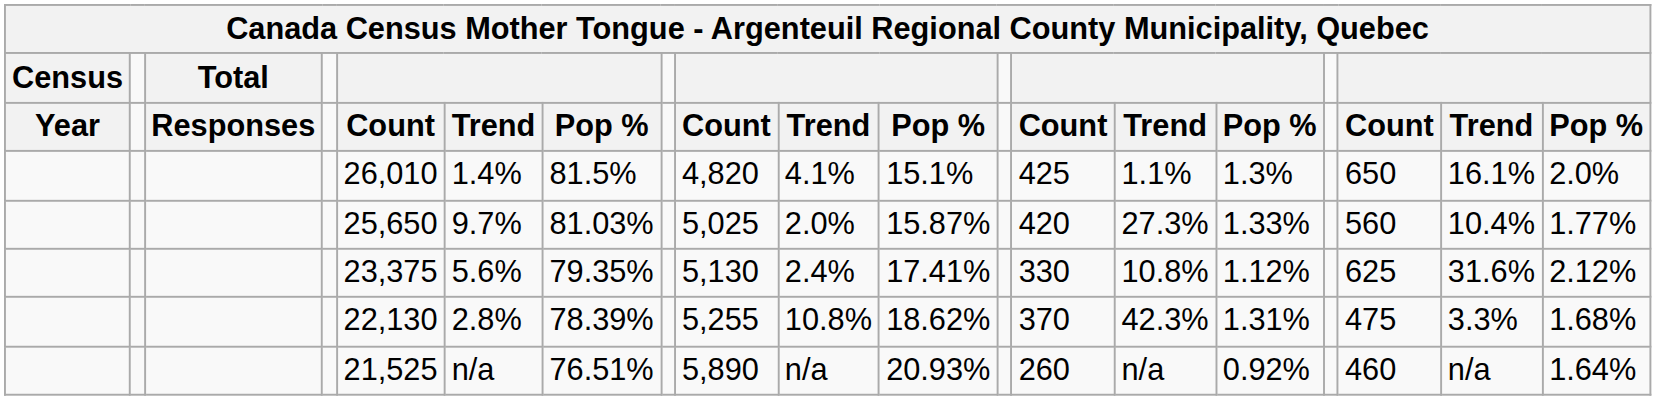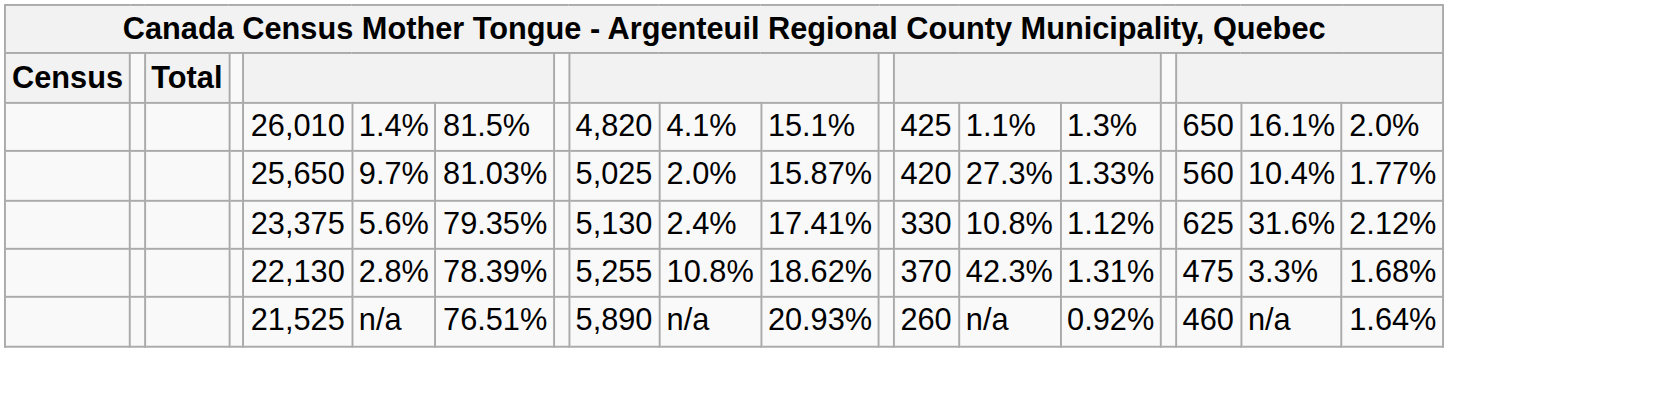 <table class="wikitable">
 <tr>
 <th colspan="19">Canada Census Mother Tongue - Argenteuil Regional County Municipality, Quebec</th>
 </tr>
 <tr>
 <th>Census</th>
 <td></td>
 <th>Total</th>
 <td colspan="1"></td>
 <th colspan="3"></th>
 <td colspan="1"></td>
 <th colspan="3"></th>
 <td colspan="1"></td>
 <th colspan="3"></th>
 <td colspan="1"></td>
 <th colspan="3"></th>
-</tr>
-<tr>
-<th>Year</th>
-<td></td>
-<th>Responses</th>
-<td></td>
-<th>Count</th>
-<th>Trend</th>
-<th>Pop %</th>
-<td></td>
-<th>Count</th>
-<th>Trend</th>
-<th>Pop %</th>
-<td></td>
-<th>Count</th>
-<th>Trend</th>
-<th>Pop %</th>
-<td></td>
-<th>Count</th>
-<th>Trend</th>
-<th>Pop %</th>
 </tr>
 <tr>
 <td></td>
 <td></td>
 <td></td>
 <td></td>
 <td>26,010</td>
 <td> 1.4%</td>
 <td>81.5%</td>
 <td></td>
 <td>4,820</td>
 <td> 4.1%</td>
 <td>15.1%</td>
 <td></td>
 <td>425</td>
 <td> 1.1%</td>
 <td>1.3%</td>
 <td></td>
 <td>650</td>
 <td> 16.1%</td>
 <td>2.0%</td>
 </tr>
 <tr>
 <td></td>
 <td></td>
 <td></td>
 <td></td>
 <td>25,650</td>
 <td> 9.7%</td>
 <td>81.03%</td>
 <td></td>
 <td>5,025</td>
 <td> 2.0%</td>
 <td>15.87%</td>
 <td></td>
 <td>420</td>
 <td> 27.3%</td>
 <td>1.33%</td>
 <td></td>
 <td>560</td>
 <td> 10.4%</td>
 <td>1.77%</td>
 </tr>
 <tr>
 <td></td>
 <td></td>
 <td></td>
 <td></td>
 <td>23,375</td>
 <td> 5.6%</td>
 <td>79.35%</td>
 <td></td>
 <td>5,130</td>
 <td> 2.4%</td>
 <td>17.41%</td>
 <td></td>
 <td>330</td>
 <td> 10.8%</td>
 <td>1.12%</td>
 <td></td>
 <td>625</td>
 <td> 31.6%</td>
 <td>2.12%</td>
 </tr>
 <tr>
 <td></td>
 <td></td>
 <td></td>
 <td></td>
 <td>22,130</td>
 <td> 2.8%</td>
 <td>78.39%</td>
 <td></td>
 <td>5,255</td>
 <td> 10.8%</td>
 <td>18.62%</td>
 <td></td>
 <td>370</td>
 <td> 42.3%</td>
 <td>1.31%</td>
 <td></td>
 <td>475</td>
 <td> 3.3%</td>
 <td>1.68%</td>
 </tr>
 <tr>
 <td></td>
 <td></td>
 <td></td>
 <td></td>
 <td>21,525</td>
 <td>n/a</td>
 <td>76.51%</td>
 <td></td>
 <td>5,890</td>
 <td>n/a</td>
 <td>20.93%</td>
 <td></td>
 <td>260</td>
 <td>n/a</td>
 <td>0.92%</td>
 <td></td>
 <td>460</td>
 <td>n/a</td>
 <td>1.64%</td>
 </tr>
 </table>
